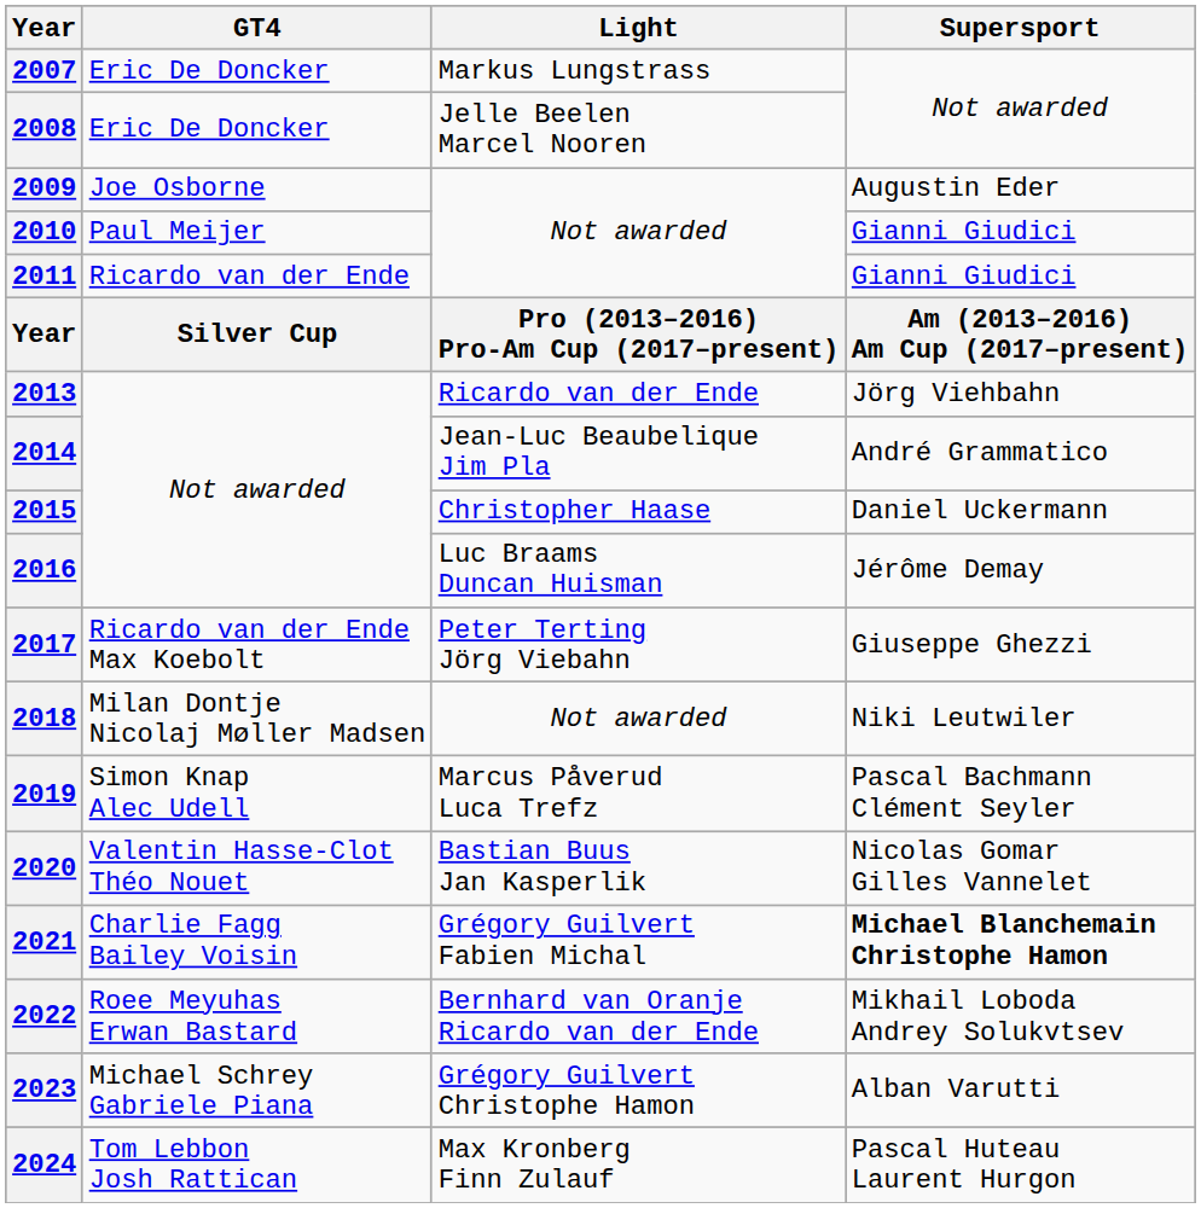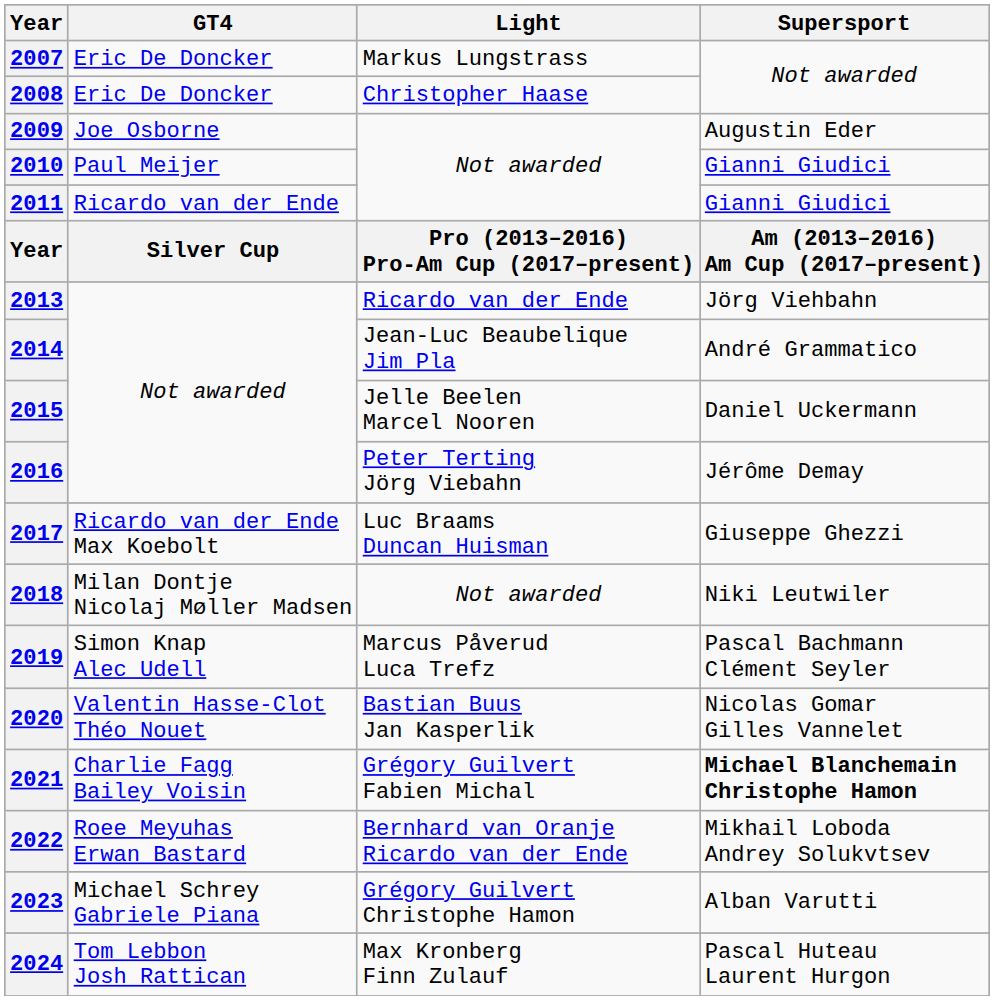 <table class="wikitable">
 <tr>
 <th>Year</th>
 <th>GT4</th>
 <th>Light</th>
 <th>Supersport</th>
 </tr>
 <tr>
 <th><a href='#'>2007</a></th>
 <td> <a href='#'>Eric De Doncker</a></td>
 <td> Markus Lungstrass</td>
 <td rowspan=2 align=center><em>Not awarded</em></td>
 </tr>
 <tr>
 <th><a href='#'>2008</a></th>
 <td> <a href='#'>Eric De Doncker</a></td>
-<td> Jelle Beelen<br> Marcel Nooren</td>
+<td> <a href='#'>Christopher Haase</a></td>
 </tr>
 <tr>
 <th><a href='#'>2009</a></th>
 <td> <a href='#'>Joe Osborne</a></td>
 <td rowspan=3 align=center><em>Not awarded</em></td>
 <td> Augustin Eder</td>
 </tr>
 <tr>
 <th><a href='#'>2010</a></th>
 <td> <a href='#'>Paul Meijer</a></td>
 <td> <a href='#'>Gianni Giudici</a></td>
 </tr>
 <tr>
 <th><a href='#'>2011</a></th>
 <td> <a href='#'>Ricardo van der Ende</a></td>
 <td> <a href='#'>Gianni Giudici</a></td>
 </tr>
 <tr>
 <th>Year</th>
 <th>Silver Cup</th>
 <th>Pro (2013–2016)<br>Pro-Am Cup (2017–present)</th>
 <th>Am (2013–2016)<br>Am Cup (2017–present)</th>
 </tr>
 <tr>
 <th><a href='#'>2013</a></th>
 <td rowspan=4 align=center><em>Not awarded</em></td>
 <td> <a href='#'>Ricardo van der Ende</a></td>
 <td> Jörg Viehbahn</td>
 </tr>
 <tr>
 <th><a href='#'>2014</a></th>
 <td> Jean-Luc Beaubelique<br> <a href='#'>Jim Pla</a></td>
 <td> André Grammatico</td>
 </tr>
 <tr>
 <th><a href='#'>2015</a></th>
-<td> <a href='#'>Christopher Haase</a></td>
+<td> Jelle Beelen<br> Marcel Nooren</td>
 <td> Daniel Uckermann</td>
 </tr>
 <tr>
 <th><a href='#'>2016</a></th>
-<td> Luc Braams<br> <a href='#'>Duncan Huisman</a></td>
+<td> <a href='#'>Peter Terting</a><br> Jörg Viebahn</td>
 <td> Jérôme Demay</td>
 </tr>
 <tr>
 <th><a href='#'>2017</a></th>
 <td> <a href='#'>Ricardo van der Ende</a><br> Max Koebolt</td>
-<td> <a href='#'>Peter Terting</a><br> Jörg Viebahn</td>
+<td> Luc Braams<br> <a href='#'>Duncan Huisman</a></td>
 <td> Giuseppe Ghezzi</td>
 </tr>
 <tr>
 <th><a href='#'>2018</a></th>
 <td> Milan Dontje<br> Nicolaj Møller Madsen</td>
 <td align=center><em>Not awarded</em></td>
 <td> Niki Leutwiler</td>
 </tr>
 <tr>
 <th><a href='#'>2019</a></th>
 <td> Simon Knap<br> <a href='#'>Alec Udell</a></td>
 <td> Marcus Påverud<br> Luca Trefz</td>
 <td> Pascal Bachmann<br> Clément Seyler</td>
 </tr>
 <tr>
 <th><a href='#'>2020</a></th>
 <td> <a href='#'>Valentin Hasse-Clot</a><br> <a href='#'>Théo Nouet</a></td>
 <td> <a href='#'>Bastian Buus</a><br> Jan Kasperlik</td>
 <td> Nicolas Gomar<br> Gilles Vannelet</td>
 </tr>
 <tr>
 <th><a href='#'>2021</a></th>
 <td> <a href='#'>Charlie Fagg</a> <br> <a href='#'>Bailey Voisin</a></td>
 <td> <a href='#'>Grégory Guilvert</a> <br> Fabien Michal</td>
 <td><strong> Michael Blanchemain <br> Christophe Hamon</strong></td>
 </tr>
 <tr>
 <th><a href='#'>2022</a></th>
 <td> <a href='#'>Roee Meyuhas</a><br> <a href='#'>Erwan Bastard</a></td>
 <td> <a href='#'>Bernhard van Oranje</a><br> <a href='#'>Ricardo van der Ende</a></td>
 <td>Mikhail Loboda<br>Andrey Solukvtsev</td>
 </tr>
 <tr>
 <th><a href='#'>2023</a></th>
 <td> Michael Schrey<br> <a href='#'>Gabriele Piana</a></td>
 <td> <a href='#'>Grégory Guilvert</a> <br> Christophe Hamon</td>
 <td> Alban Varutti</td>
 </tr>
 <tr>
 <th><a href='#'>2024</a></th>
 <td> <a href='#'>Tom Lebbon</a><br> <a href='#'>Josh Rattican</a></td>
 <td> Max Kronberg <br> Finn Zulauf</td>
 <td>  Pascal Huteau<br> Laurent Hurgon</td>
 </tr>
 </table>
